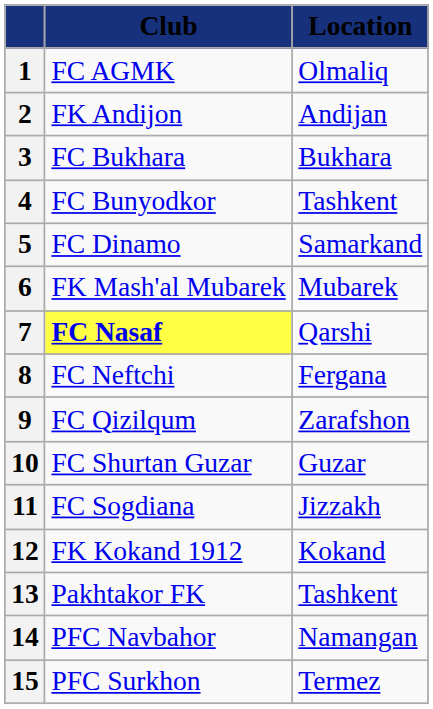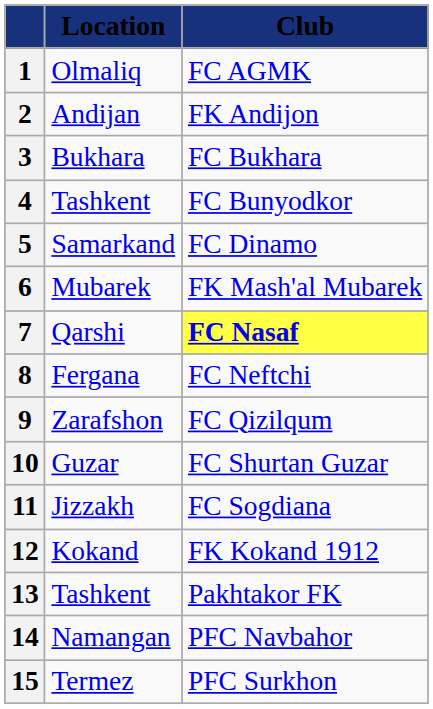 <table class="wikitable sortable" style="text-align:left">
 <tr>
 <th style="background:#17317c;"></th>
+<th style="background:#17317c;"><span>Location</span></th>
 <th style="background:#17317c;"><span>Club</span></th>
-<th style="background:#17317c;"><span>Location</span></th>
 </tr>
 <tr>
 <th>1</th>
+<td><a href='#'>Olmaliq</a></td>
 <td><a href='#'>FC AGMK</a></td>
-<td><a href='#'>Olmaliq</a></td>
 </tr>
 <tr>
 <th>2</th>
+<td><a href='#'>Andijan</a></td>
 <td><a href='#'>FK Andijon</a></td>
-<td><a href='#'>Andijan</a></td>
 </tr>
 <tr>
 <th>3</th>
+<td><a href='#'>Bukhara</a></td>
 <td><a href='#'>FC Bukhara</a></td>
-<td><a href='#'>Bukhara</a></td>
 </tr>
 <tr>
 <th>4</th>
+<td><a href='#'>Tashkent</a></td>
 <td><a href='#'>FC Bunyodkor</a></td>
-<td><a href='#'>Tashkent</a></td>
 </tr>
 <tr>
 <th>5</th>
+<td><a href='#'>Samarkand</a></td>
 <td><a href='#'>FC Dinamo</a></td>
-<td><a href='#'>Samarkand</a></td>
 </tr>
 <tr>
 <th>6</th>
+<td><a href='#'>Mubarek</a></td>
 <td><a href='#'>FK Mash'al Mubarek</a></td>
-<td><a href='#'>Mubarek</a></td>
 </tr>
 <tr>
 <th>7</th>
+<td><a href='#'>Qarshi</a></td>
 <td bgcolor=#ffff44><strong><a href='#'>FC Nasaf</a></strong></td>
-<td><a href='#'>Qarshi</a></td>
 </tr>
 <tr>
 <th>8</th>
+<td><a href='#'>Fergana</a></td>
 <td><a href='#'>FC Neftchi</a></td>
-<td><a href='#'>Fergana</a></td>
 </tr>
 <tr>
 <th>9</th>
+<td><a href='#'>Zarafshon</a></td>
 <td><a href='#'>FC Qizilqum</a></td>
-<td><a href='#'>Zarafshon</a></td>
 </tr>
 <tr>
 <th>10</th>
+<td><a href='#'>Guzar</a></td>
 <td><a href='#'>FC Shurtan Guzar</a></td>
-<td><a href='#'>Guzar</a></td>
 </tr>
 <tr>
 <th>11</th>
+<td><a href='#'>Jizzakh</a></td>
 <td><a href='#'>FC Sogdiana</a></td>
-<td><a href='#'>Jizzakh</a></td>
 </tr>
 <tr>
 <th>12</th>
+<td><a href='#'>Kokand</a></td>
 <td><a href='#'>FK Kokand 1912</a></td>
-<td><a href='#'>Kokand</a></td>
 </tr>
 <tr>
 <th>13</th>
+<td><a href='#'>Tashkent</a></td>
 <td><a href='#'>Pakhtakor FK</a></td>
-<td><a href='#'>Tashkent</a></td>
 </tr>
 <tr>
 <th>14</th>
+<td><a href='#'>Namangan</a></td>
 <td><a href='#'>PFC Navbahor</a></td>
-<td><a href='#'>Namangan</a></td>
 </tr>
 <tr>
 <th>15</th>
+<td><a href='#'>Termez</a></td>
 <td><a href='#'>PFC Surkhon</a></td>
-<td><a href='#'>Termez</a></td>
 </tr>
 </table>
